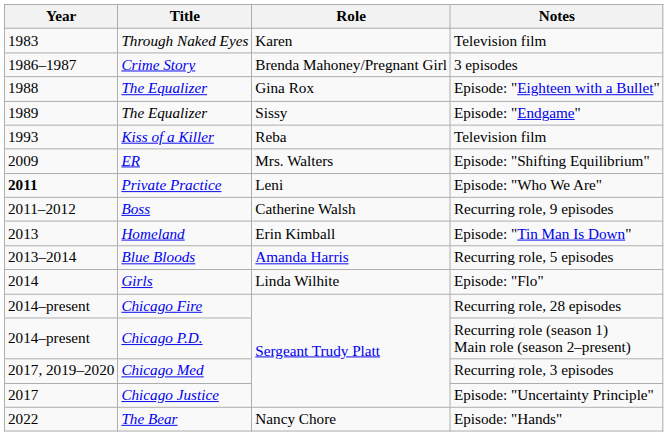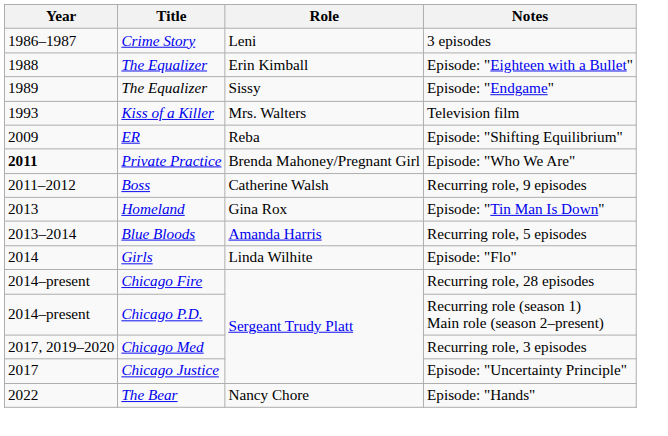 <table class="wikitable sortable">
 <tr>
 <th>Year</th>
 <th>Title</th>
 <th>Role</th>
 <th>Notes</th>
 </tr>
 <tr>
-<td>1983</td>
-<td><em>Through Naked Eyes</em></td>
-<td>Karen</td>
-<td>Television film</td>
-</tr>
-<tr>
 <td>1986–1987</td>
 <td><em><a href='#'>Crime Story</a></em></td>
-<td>Brenda Mahoney/Pregnant Girl</td>
+<td>Leni</td>
 <td>3 episodes</td>
 </tr>
 <tr>
 <td>1988</td>
 <td><em><a href='#'>The Equalizer</a></em></td>
-<td>Gina Rox</td>
+<td>Erin Kimball</td>
 <td>Episode: "<a href='#'>Eighteen with a Bullet</a>"</td>
 </tr>
 <tr>
 <td>1989</td>
 <td><em>The Equalizer</em></td>
 <td>Sissy</td>
 <td>Episode: "<a href='#'>Endgame</a>"</td>
 </tr>
 <tr>
 <td>1993</td>
 <td><em><a href='#'>Kiss of a Killer</a></em></td>
-<td>Reba</td>
+<td>Mrs. Walters</td>
 <td>Television film</td>
 </tr>
 <tr>
 <td>2009</td>
 <td><em><a href='#'>ER</a></em></td>
-<td>Mrs. Walters</td>
+<td>Reba</td>
 <td>Episode: "Shifting Equilibrium"</td>
 </tr>
 <tr>
 <td><strong>2011</strong></td>
 <td><em><a href='#'>Private Practice</a></em></td>
-<td>Leni</td>
+<td>Brenda Mahoney/Pregnant Girl</td>
 <td>Episode: "Who We Are"</td>
 </tr>
 <tr>
 <td>2011–2012</td>
 <td><em><a href='#'>Boss</a></em></td>
 <td>Catherine Walsh</td>
 <td>Recurring role, 9 episodes</td>
 </tr>
 <tr>
 <td>2013</td>
 <td><em><a href='#'>Homeland</a></em></td>
-<td>Erin Kimball</td>
+<td>Gina Rox</td>
 <td>Episode: "<a href='#'>Tin Man Is Down</a>"</td>
 </tr>
 <tr>
 <td>2013–2014</td>
 <td><em><a href='#'>Blue Bloods</a></em></td>
 <td><a href='#'>Amanda Harris</a></td>
 <td>Recurring role, 5 episodes</td>
 </tr>
 <tr>
 <td>2014</td>
 <td><em><a href='#'>Girls</a></em></td>
 <td>Linda Wilhite</td>
 <td>Episode: "Flo"</td>
 </tr>
 <tr>
 <td>2014–present</td>
 <td><em><a href='#'>Chicago Fire</a></em></td>
 <td rowspan=4><a href='#'>Sergeant Trudy Platt</a></td>
 <td>Recurring role, 28 episodes</td>
 </tr>
 <tr>
 <td>2014–present</td>
 <td><em><a href='#'>Chicago P.D.</a></em></td>
 <td>Recurring role (season 1)<br>Main role (season 2–present)</td>
 </tr>
 <tr>
 <td>2017, 2019–2020</td>
 <td><em><a href='#'>Chicago Med</a></em></td>
 <td>Recurring role, 3 episodes</td>
 </tr>
 <tr>
 <td>2017</td>
 <td><em><a href='#'>Chicago Justice</a></em></td>
 <td>Episode: "Uncertainty Principle"</td>
 </tr>
 <tr>
 <td>2022</td>
 <td><em><a href='#'>The Bear</a></em></td>
 <td>Nancy Chore</td>
 <td>Episode: "Hands"</td>
 </tr>
 </table>
